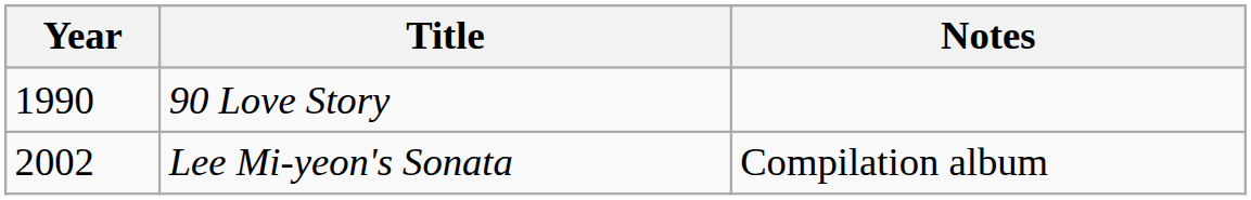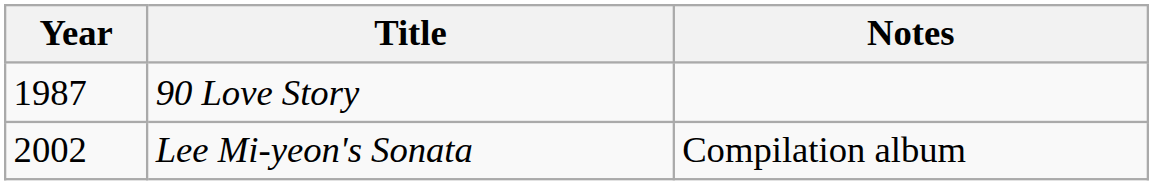 <table class="wikitable" style="width:500px">
 <tr>
 <th scope="col">Year</th>
 <th scope="col">Title</th>
 <th scope="col">Notes</th>
 </tr>
 <tr>
-<td>1990</td>
+<td>1987</td>
 <td><em>90 Love Story</em></td>
 <td></td>
 </tr>
 <tr>
 <td>2002</td>
 <td><em>Lee Mi-yeon's Sonata</em></td>
 <td>Compilation album</td>
 </tr>
 </table>
